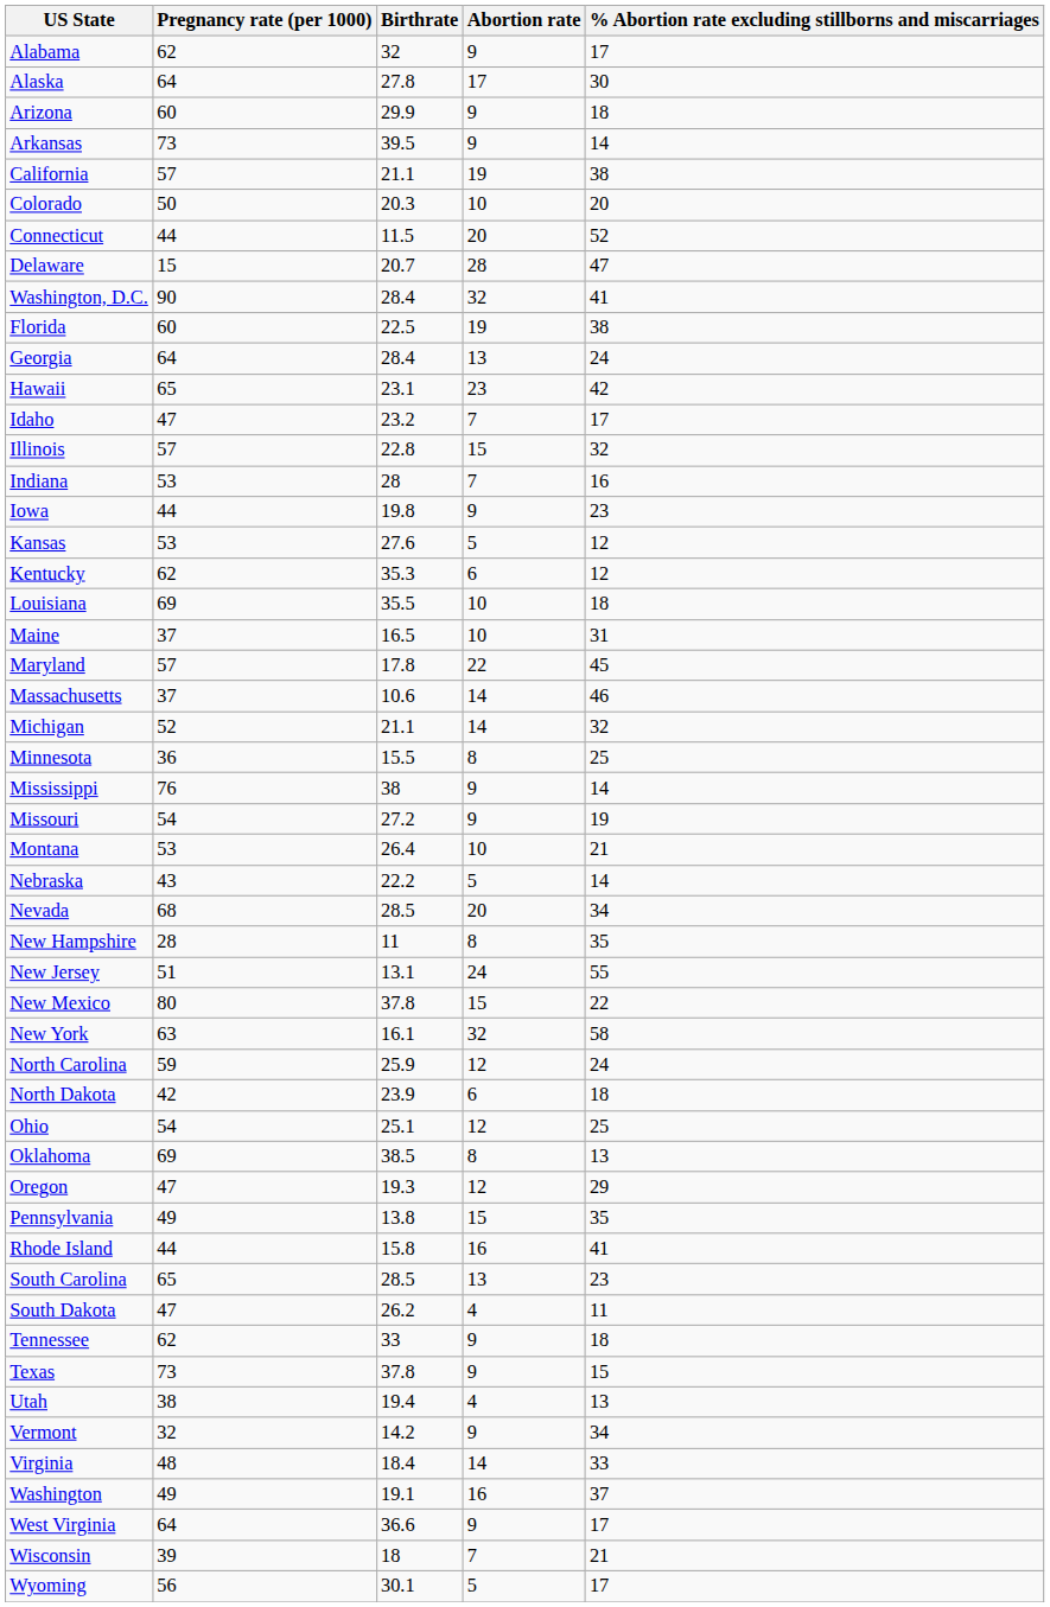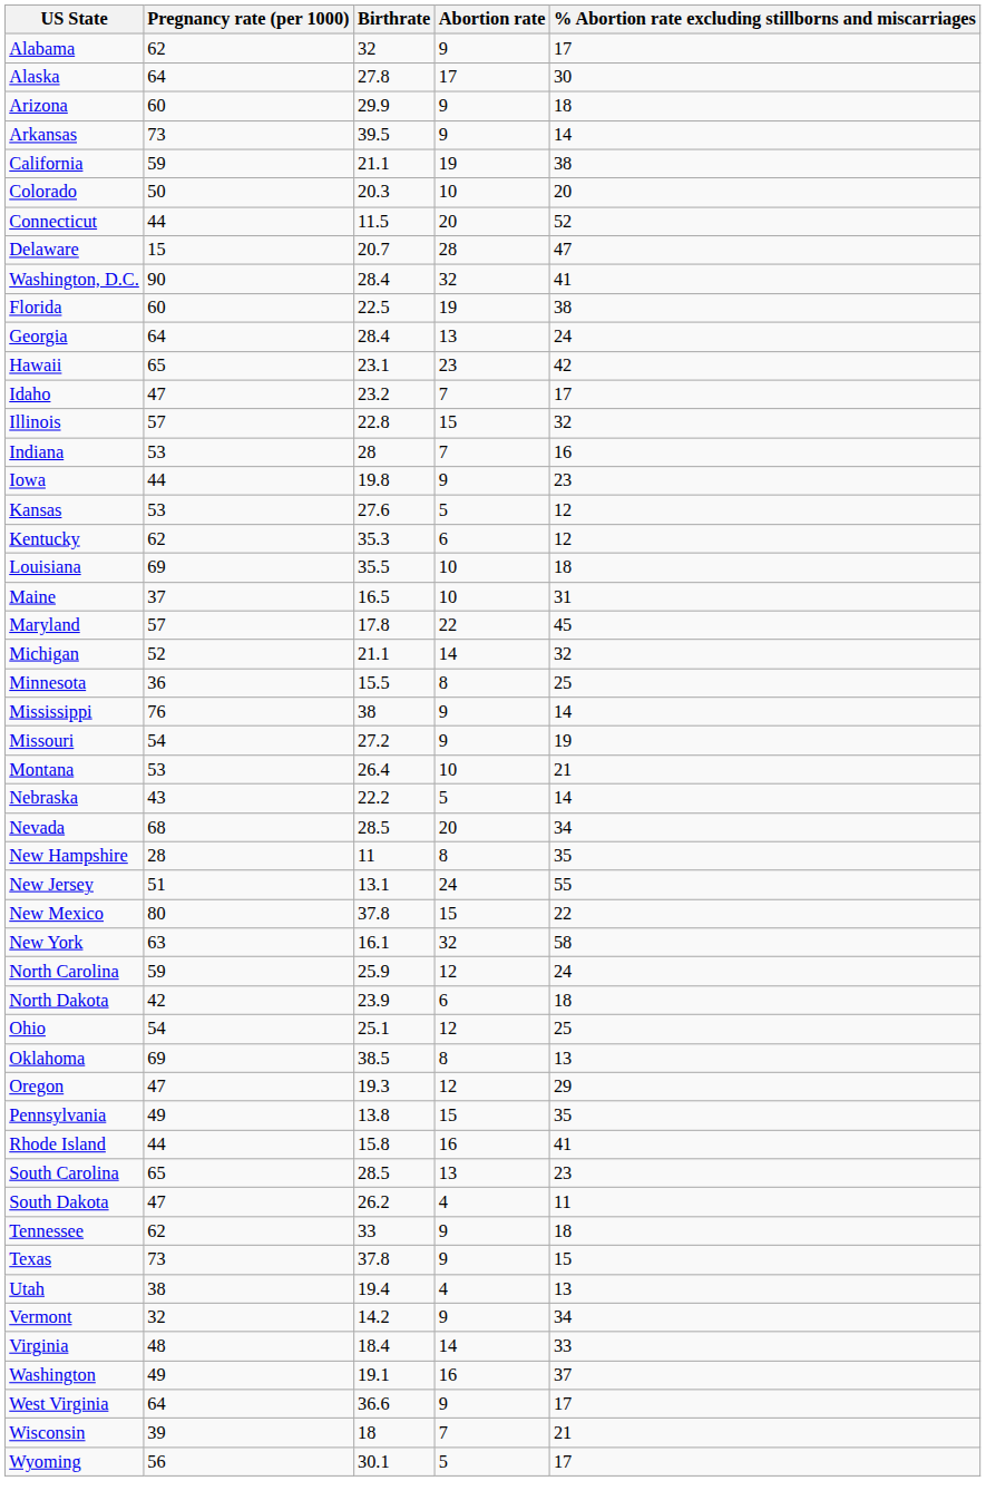 <table class="wikitable sortable" border="1">
 <tr>
 <th>US State</th>
 <th>Pregnancy rate (per 1000)</th>
 <th>Birthrate</th>
 <th>Abortion rate</th>
 <th>% Abortion rate excluding stillborns and miscarriages</th>
 </tr>
 <tr>
 <td><a href='#'>Alabama</a></td>
 <td>62</td>
 <td>32</td>
 <td>9</td>
 <td>17</td>
 </tr>
 <tr>
 <td><a href='#'>Alaska</a></td>
 <td>64</td>
 <td>27.8</td>
 <td>17</td>
 <td>30</td>
 </tr>
 <tr>
 <td><a href='#'>Arizona</a></td>
 <td>60</td>
 <td>29.9</td>
 <td>9</td>
 <td>18</td>
 </tr>
 <tr>
 <td><a href='#'>Arkansas</a></td>
 <td>73</td>
 <td>39.5</td>
 <td>9</td>
 <td>14</td>
 </tr>
 <tr>
 <td><a href='#'>California</a></td>
-<td>57</td>
+<td>59</td>
 <td>21.1</td>
 <td>19</td>
 <td>38</td>
 </tr>
 <tr>
 <td><a href='#'>Colorado</a></td>
 <td>50</td>
 <td>20.3</td>
 <td>10</td>
 <td>20</td>
 </tr>
 <tr>
 <td><a href='#'>Connecticut</a></td>
 <td>44</td>
 <td>11.5</td>
 <td>20</td>
 <td>52</td>
 </tr>
 <tr>
 <td><a href='#'>Delaware</a></td>
 <td>15</td>
 <td>20.7</td>
 <td>28</td>
 <td>47</td>
 </tr>
 <tr>
 <td><a href='#'>Washington, D.C.</a></td>
 <td>90</td>
 <td>28.4</td>
 <td>32</td>
 <td>41</td>
 </tr>
 <tr>
 <td><a href='#'>Florida</a></td>
 <td>60</td>
 <td>22.5</td>
 <td>19</td>
 <td>38</td>
 </tr>
 <tr>
 <td><a href='#'>Georgia</a></td>
 <td>64</td>
 <td>28.4</td>
 <td>13</td>
 <td>24</td>
 </tr>
 <tr>
 <td><a href='#'>Hawaii</a></td>
 <td>65</td>
 <td>23.1</td>
 <td>23</td>
 <td>42</td>
 </tr>
 <tr>
 <td><a href='#'>Idaho</a></td>
 <td>47</td>
 <td>23.2</td>
 <td>7</td>
 <td>17</td>
 </tr>
 <tr>
 <td><a href='#'>Illinois</a></td>
 <td>57</td>
 <td>22.8</td>
 <td>15</td>
 <td>32</td>
 </tr>
 <tr>
 <td><a href='#'>Indiana</a></td>
 <td>53</td>
 <td>28</td>
 <td>7</td>
 <td>16</td>
 </tr>
 <tr>
 <td><a href='#'>Iowa</a></td>
 <td>44</td>
 <td>19.8</td>
 <td>9</td>
 <td>23</td>
 </tr>
 <tr>
 <td><a href='#'>Kansas</a></td>
 <td>53</td>
 <td>27.6</td>
 <td>5</td>
 <td>12</td>
 </tr>
 <tr>
 <td><a href='#'>Kentucky</a></td>
 <td>62</td>
 <td>35.3</td>
 <td>6</td>
 <td>12</td>
 </tr>
 <tr>
 <td><a href='#'>Louisiana</a></td>
 <td>69</td>
 <td>35.5</td>
 <td>10</td>
 <td>18</td>
 </tr>
 <tr>
 <td><a href='#'>Maine</a></td>
 <td>37</td>
 <td>16.5</td>
 <td>10</td>
 <td>31</td>
 </tr>
 <tr>
 <td><a href='#'>Maryland</a></td>
 <td>57</td>
 <td>17.8</td>
 <td>22</td>
 <td>45</td>
-</tr>
-<tr>
-<td><a href='#'>Massachusetts</a></td>
-<td>37</td>
-<td>10.6</td>
-<td>14</td>
-<td>46</td>
 </tr>
 <tr>
 <td><a href='#'>Michigan</a></td>
 <td>52</td>
 <td>21.1</td>
 <td>14</td>
 <td>32</td>
 </tr>
 <tr>
 <td><a href='#'>Minnesota</a></td>
 <td>36</td>
 <td>15.5</td>
 <td>8</td>
 <td>25</td>
 </tr>
 <tr>
 <td><a href='#'>Mississippi</a></td>
 <td>76</td>
 <td>38</td>
 <td>9</td>
 <td>14</td>
 </tr>
 <tr>
 <td><a href='#'>Missouri</a></td>
 <td>54</td>
 <td>27.2</td>
 <td>9</td>
 <td>19</td>
 </tr>
 <tr>
 <td><a href='#'>Montana</a></td>
 <td>53</td>
 <td>26.4</td>
 <td>10</td>
 <td>21</td>
 </tr>
 <tr>
 <td><a href='#'>Nebraska</a></td>
 <td>43</td>
 <td>22.2</td>
 <td>5</td>
 <td>14</td>
 </tr>
 <tr>
 <td><a href='#'>Nevada</a></td>
 <td>68</td>
 <td>28.5</td>
 <td>20</td>
 <td>34</td>
 </tr>
 <tr>
 <td><a href='#'>New Hampshire</a></td>
 <td>28</td>
 <td>11</td>
 <td>8</td>
 <td>35</td>
 </tr>
 <tr>
 <td><a href='#'>New Jersey</a></td>
 <td>51</td>
 <td>13.1</td>
 <td>24</td>
 <td>55</td>
 </tr>
 <tr>
 <td><a href='#'>New Mexico</a></td>
 <td>80</td>
 <td>37.8</td>
 <td>15</td>
 <td>22</td>
 </tr>
 <tr>
 <td><a href='#'>New York</a></td>
 <td>63</td>
 <td>16.1</td>
 <td>32</td>
 <td>58</td>
 </tr>
 <tr>
 <td><a href='#'>North Carolina</a></td>
 <td>59</td>
 <td>25.9</td>
 <td>12</td>
 <td>24</td>
 </tr>
 <tr>
 <td><a href='#'>North Dakota</a></td>
 <td>42</td>
 <td>23.9</td>
 <td>6</td>
 <td>18</td>
 </tr>
 <tr>
 <td><a href='#'>Ohio</a></td>
 <td>54</td>
 <td>25.1</td>
 <td>12</td>
 <td>25</td>
 </tr>
 <tr>
 <td><a href='#'>Oklahoma</a></td>
 <td>69</td>
 <td>38.5</td>
 <td>8</td>
 <td>13</td>
 </tr>
 <tr>
 <td><a href='#'>Oregon</a></td>
 <td>47</td>
 <td>19.3</td>
 <td>12</td>
 <td>29</td>
 </tr>
 <tr>
 <td><a href='#'>Pennsylvania</a></td>
 <td>49</td>
 <td>13.8</td>
 <td>15</td>
 <td>35</td>
 </tr>
 <tr>
 <td><a href='#'>Rhode Island</a></td>
 <td>44</td>
 <td>15.8</td>
 <td>16</td>
 <td>41</td>
 </tr>
 <tr>
 <td><a href='#'>South Carolina</a></td>
 <td>65</td>
 <td>28.5</td>
 <td>13</td>
 <td>23</td>
 </tr>
 <tr>
 <td><a href='#'>South Dakota</a></td>
 <td>47</td>
 <td>26.2</td>
 <td>4</td>
 <td>11</td>
 </tr>
 <tr>
 <td><a href='#'>Tennessee</a></td>
 <td>62</td>
 <td>33</td>
 <td>9</td>
 <td>18</td>
 </tr>
 <tr>
 <td><a href='#'>Texas</a></td>
 <td>73</td>
 <td>37.8</td>
 <td>9</td>
 <td>15</td>
 </tr>
 <tr>
 <td><a href='#'>Utah</a></td>
 <td>38</td>
 <td>19.4</td>
 <td>4</td>
 <td>13</td>
 </tr>
 <tr>
 <td><a href='#'>Vermont</a></td>
 <td>32</td>
 <td>14.2</td>
 <td>9</td>
 <td>34</td>
 </tr>
 <tr>
 <td><a href='#'>Virginia</a></td>
 <td>48</td>
 <td>18.4</td>
 <td>14</td>
 <td>33</td>
 </tr>
 <tr>
 <td><a href='#'>Washington</a></td>
 <td>49</td>
 <td>19.1</td>
 <td>16</td>
 <td>37</td>
 </tr>
 <tr>
 <td><a href='#'>West Virginia</a></td>
 <td>64</td>
 <td>36.6</td>
 <td>9</td>
 <td>17</td>
 </tr>
 <tr>
 <td><a href='#'>Wisconsin</a></td>
 <td>39</td>
 <td>18</td>
 <td>7</td>
 <td>21</td>
 </tr>
 <tr>
 <td><a href='#'>Wyoming</a></td>
 <td>56</td>
 <td>30.1</td>
 <td>5</td>
 <td>17</td>
 </tr>
 </table>
